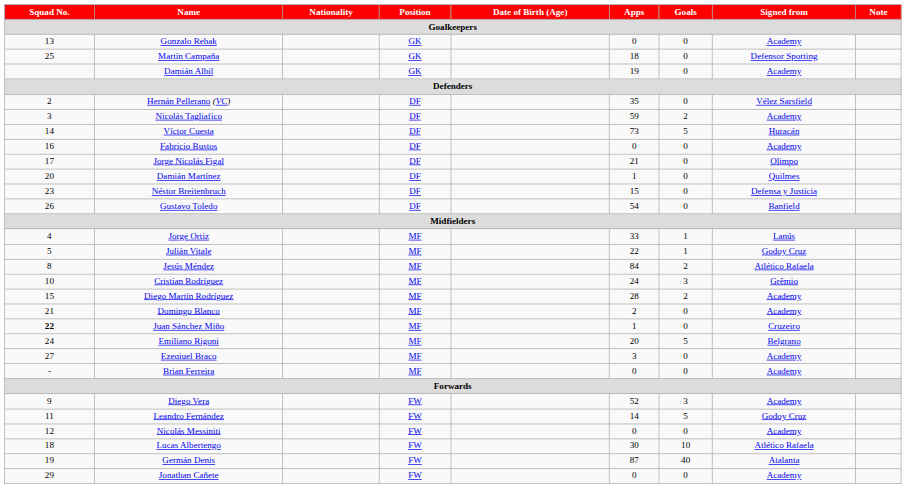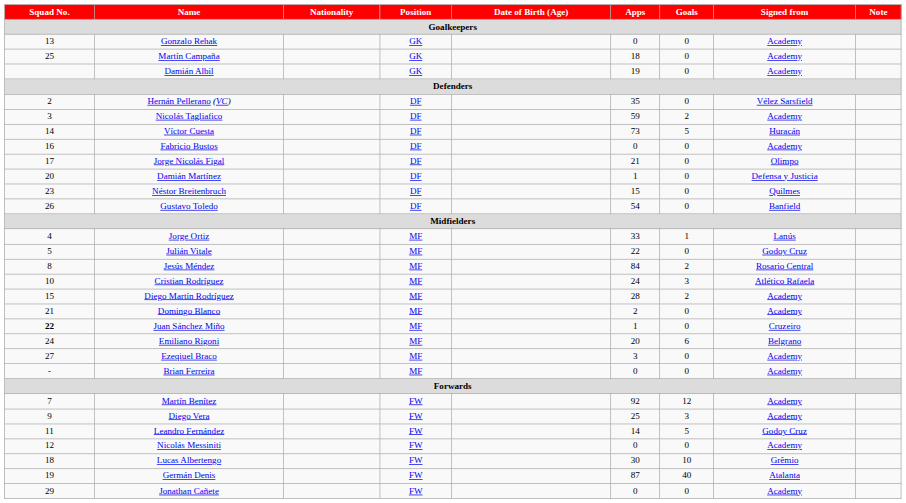 <table class="wikitable"  style="text-align:center; font-size:80%; width:100%;">
 <tr>
 <th style="background:red; color:white; text-align:center:center;">Squad No.</th>
 <th style="background:red; color:white; text-align:center:center;">Name</th>
 <th style="background:red; color:white; text-align:center;">Nationality</th>
 <th style="background:red; color:white; text-align:center;">Position</th>
 <th style="background:red; color:white; text-align:center;">Date of Birth (Age)</th>
 <th style="background:red; color:white; text-align:center;">Apps</th>
 <th style="background:red; color:white; text-align:center;">Goals</th>
 <th style="background:red; color:white; text-align:center;">Signed from</th>
 <th style="background:red; color:white; text-align:center;">Note</th>
 </tr>
 <tr>
 <th colspan="9"  style="background:#dcdcdc; text-align:center;">Goalkeepers</th>
 </tr>
 <tr>
 <td>13</td>
 <td><a href='#'>Gonzalo Rehak</a></td>
 <td></td>
 <td><a href='#'>GK</a></td>
 <td></td>
 <td>0</td>
 <td>0</td>
 <td> <a href='#'>Academy</a></td>
 <td></td>
 </tr>
 <tr>
 <td>25</td>
 <td><a href='#'>Martín Campaña</a></td>
 <td></td>
 <td><a href='#'>GK</a></td>
 <td></td>
 <td>18</td>
 <td>0</td>
-<td> <a href='#'>Defensor Sporting</a></td>
+<td> <a href='#'>Academy</a></td>
 <td></td>
 </tr>
 <tr>
 <td></td>
 <td><a href='#'>Damián Albil</a></td>
 <td></td>
 <td><a href='#'>GK</a></td>
 <td></td>
 <td>19</td>
 <td>0</td>
 <td> <a href='#'>Academy</a></td>
 <td></td>
 </tr>
 <tr>
 <th colspan="9"  style="background:#dcdcdc; text-align:center;">Defenders</th>
 </tr>
 <tr>
 <td>2</td>
 <td><a href='#'>Hernán Pellerano</a> <em>(<a href='#'>VC</a>)</em></td>
 <td></td>
 <td><a href='#'>DF</a></td>
 <td></td>
 <td>35</td>
 <td>0</td>
 <td> <a href='#'>Vélez Sarsfield</a></td>
 <td></td>
 </tr>
 <tr>
 <td>3</td>
 <td><a href='#'>Nicolás Tagliafico</a></td>
 <td></td>
 <td><a href='#'>DF</a></td>
 <td></td>
 <td>59</td>
 <td>2</td>
 <td> <a href='#'>Academy</a></td>
 <td></td>
 </tr>
 <tr>
 <td>14</td>
 <td><a href='#'>Víctor Cuesta</a></td>
 <td></td>
 <td><a href='#'>DF</a></td>
 <td></td>
 <td>73</td>
 <td>5</td>
 <td> <a href='#'>Huracán</a></td>
 <td></td>
 </tr>
 <tr>
 <td>16</td>
 <td><a href='#'>Fabricio Bustos</a></td>
 <td></td>
 <td><a href='#'>DF</a></td>
 <td></td>
 <td>0</td>
 <td>0</td>
 <td> <a href='#'>Academy</a></td>
 <td></td>
 </tr>
 <tr>
 <td>17</td>
 <td><a href='#'>Jorge Nicolás Figal</a></td>
 <td></td>
 <td><a href='#'>DF</a></td>
 <td></td>
 <td>21</td>
 <td>0</td>
 <td> <a href='#'>Olimpo</a></td>
 <td></td>
 </tr>
 <tr>
 <td>20</td>
 <td><a href='#'>Damián Martínez</a></td>
 <td></td>
 <td><a href='#'>DF</a></td>
 <td></td>
 <td>1</td>
 <td>0</td>
-<td> <a href='#'>Quilmes</a></td>
+<td> <a href='#'>Defensa y Justicia</a></td>
 <td></td>
 </tr>
 <tr>
 <td>23</td>
 <td><a href='#'>Néstor Breitenbruch</a></td>
 <td></td>
 <td><a href='#'>DF</a></td>
 <td></td>
 <td>15</td>
 <td>0</td>
-<td> <a href='#'>Defensa y Justicia</a></td>
+<td> <a href='#'>Quilmes</a></td>
 <td></td>
 </tr>
 <tr>
 <td>26</td>
 <td><a href='#'>Gustavo Toledo</a></td>
 <td></td>
 <td><a href='#'>DF</a></td>
 <td></td>
 <td>54</td>
 <td>0</td>
 <td> <a href='#'>Banfield</a></td>
 <td></td>
 </tr>
 <tr>
 <th colspan="9"  style="background:#dcdcdc; text-align:center;">Midfielders</th>
 </tr>
 <tr>
 <td>4</td>
 <td><a href='#'>Jorge Ortiz</a></td>
 <td></td>
 <td><a href='#'>MF</a></td>
 <td></td>
 <td>33</td>
 <td>1</td>
 <td> <a href='#'>Lanús</a></td>
 <td></td>
 </tr>
 <tr>
 <td>5</td>
 <td><a href='#'>Julián Vitale</a></td>
 <td></td>
 <td><a href='#'>MF</a></td>
 <td></td>
 <td>22</td>
-<td>1</td>
+<td>0</td>
 <td> <a href='#'>Godoy Cruz</a></td>
 <td></td>
 </tr>
 <tr>
 <td>8</td>
 <td><a href='#'>Jesús Méndez</a></td>
 <td></td>
 <td><a href='#'>MF</a></td>
 <td></td>
 <td>84</td>
 <td>2</td>
-<td> <a href='#'>Atlético Rafaela</a></td>
+<td> <a href='#'>Rosario Central</a></td>
 <td></td>
 </tr>
 <tr>
 <td>10</td>
 <td><a href='#'>Cristian Rodríguez</a></td>
 <td></td>
 <td><a href='#'>MF</a></td>
 <td></td>
 <td>24</td>
 <td>3</td>
-<td> <a href='#'>Grêmio</a></td>
+<td> <a href='#'>Atlético Rafaela</a></td>
 <td></td>
 </tr>
 <tr>
 <td>15</td>
 <td><a href='#'>Diego Martín Rodríguez</a></td>
 <td></td>
 <td><a href='#'>MF</a></td>
 <td></td>
 <td>28</td>
 <td>2</td>
 <td> <a href='#'>Academy</a></td>
 <td></td>
 </tr>
 <tr>
 <td>21</td>
 <td><a href='#'>Domingo Blanco</a></td>
 <td></td>
 <td><a href='#'>MF</a></td>
 <td></td>
 <td>2</td>
 <td>0</td>
 <td> <a href='#'>Academy</a></td>
 <td></td>
 </tr>
 <tr>
 <td><strong>22</strong></td>
 <td><a href='#'>Juan Sánchez Miño</a></td>
 <td></td>
 <td><a href='#'>MF</a></td>
 <td></td>
 <td>1</td>
 <td>0</td>
 <td> <a href='#'>Cruzeiro</a></td>
 <td></td>
 </tr>
 <tr>
 <td>24</td>
 <td><a href='#'>Emiliano Rigoni</a></td>
 <td></td>
 <td><a href='#'>MF</a></td>
 <td></td>
 <td>20</td>
-<td>5</td>
+<td>6</td>
 <td> <a href='#'>Belgrano</a></td>
 <td></td>
 </tr>
 <tr>
 <td>27</td>
 <td><a href='#'>Ezeqiuel Braco</a></td>
 <td></td>
 <td><a href='#'>MF</a></td>
 <td></td>
 <td>3</td>
 <td>0</td>
 <td> <a href='#'>Academy</a></td>
 <td></td>
 </tr>
 <tr>
 <td>-</td>
 <td><a href='#'>Brian Ferreira</a></td>
 <td></td>
 <td><a href='#'>MF</a></td>
 <td></td>
 <td>0</td>
 <td>0</td>
 <td> <a href='#'>Academy</a></td>
 <td></td>
 </tr>
 <tr>
 <th colspan="9"  style="background:#dcdcdc; text-align:center;">Forwards</th>
 </tr>
 <tr>
+<td>7</td>
+<td><a href='#'>Martín Benítez</a></td>
+<td></td>
+<td><a href='#'>FW</a></td>
+<td></td>
+<td>92</td>
+<td>12</td>
+<td> <a href='#'>Academy</a></td>
+<td></td>
+</tr>
+<tr>
 <td>9</td>
 <td><a href='#'>Diego Vera</a></td>
 <td></td>
 <td><a href='#'>FW</a></td>
 <td></td>
-<td>52</td>
+<td>25</td>
 <td>3</td>
 <td> <a href='#'>Academy</a></td>
 <td></td>
 </tr>
 <tr>
 <td>11</td>
 <td><a href='#'>Leandro Fernández</a></td>
 <td></td>
 <td><a href='#'>FW</a></td>
 <td></td>
 <td>14</td>
 <td>5</td>
 <td> <a href='#'>Godoy Cruz</a></td>
 <td></td>
 </tr>
 <tr>
 <td>12</td>
 <td><a href='#'>Nicolás Messiniti</a></td>
 <td></td>
 <td><a href='#'>FW</a></td>
 <td></td>
 <td>0</td>
 <td>0</td>
 <td> <a href='#'>Academy</a></td>
 <td></td>
 </tr>
 <tr>
 <td>18</td>
 <td><a href='#'>Lucas Albertengo</a></td>
 <td></td>
 <td><a href='#'>FW</a></td>
 <td></td>
 <td>30</td>
 <td>10</td>
-<td> <a href='#'>Atlético Rafaela</a></td>
+<td> <a href='#'>Grêmio</a></td>
 <td></td>
 </tr>
 <tr>
 <td>19</td>
 <td><a href='#'>Germán Denis</a></td>
 <td></td>
 <td><a href='#'>FW</a></td>
 <td></td>
 <td>87</td>
 <td>40</td>
 <td> <a href='#'>Atalanta</a></td>
 <td></td>
 </tr>
 <tr>
 <td>29</td>
 <td><a href='#'>Jonathan Cañete</a></td>
 <td></td>
 <td><a href='#'>FW</a></td>
 <td></td>
 <td>0</td>
 <td>0</td>
 <td> <a href='#'>Academy</a></td>
 <td></td>
 </tr>
 </table>
